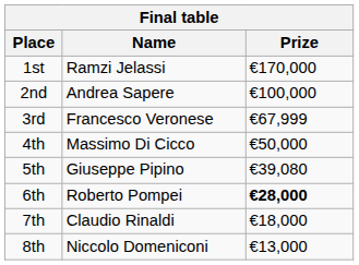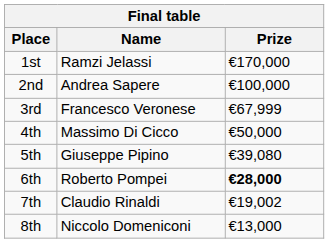 <table class="wikitable">
 <tr>
 <th colspan="3">Final table</th>
 </tr>
 <tr>
 <th style="width:50px;">Place</th>
 <th style="width:175px;">Name</th>
 <th style="width:100px;">Prize</th>
 </tr>
 <tr>
 <td style="text-align:center;">1st</td>
 <td> Ramzi Jelassi</td>
 <td>€170,000</td>
 </tr>
 <tr>
 <td style="text-align:center;">2nd</td>
 <td> Andrea Sapere</td>
 <td>€100,000</td>
 </tr>
 <tr>
 <td style="text-align:center;">3rd</td>
 <td> Francesco Veronese</td>
 <td>€67,999</td>
 </tr>
 <tr>
 <td style="text-align:center;">4th</td>
 <td> Massimo Di Cicco</td>
 <td>€50,000</td>
 </tr>
 <tr>
 <td style="text-align:center;">5th</td>
 <td> Giuseppe Pipino</td>
 <td>€39,080</td>
 </tr>
 <tr>
 <td style="text-align:center;">6th</td>
 <td> Roberto Pompei</td>
 <td><strong>€28,000</strong></td>
 </tr>
 <tr>
 <td style="text-align:center;">7th</td>
 <td> Claudio Rinaldi</td>
-<td>€18,000</td>
+<td>€19,002</td>
 </tr>
 <tr>
 <td style="text-align:center;">8th</td>
 <td> Niccolo Domeniconi</td>
 <td>€13,000</td>
 </tr>
 </table>
